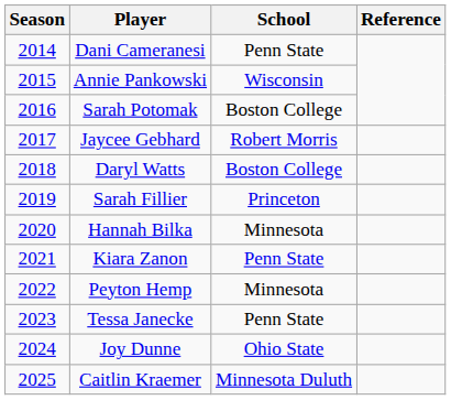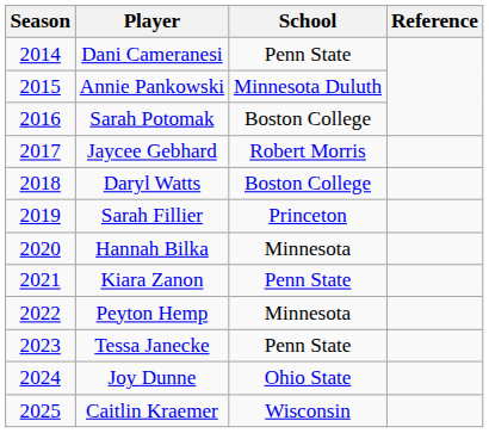 <table class="wikitable sortable" style="text-align:center;">
 <tr>
 <th>Season</th>
 <th>Player</th>
 <th>School</th>
 <th class="unsortable">Reference</th>
 </tr>
 <tr>
 <td><a href='#'>2014</a></td>
 <td><a href='#'>Dani Cameranesi</a></td>
 <td>Penn State</td>
 <td rowspan="3"></td>
 </tr>
 <tr>
 <td><a href='#'>2015</a></td>
 <td><a href='#'>Annie Pankowski</a></td>
-<td><a href='#'>Wisconsin</a></td>
+<td><a href='#'>Minnesota Duluth</a></td>
 </tr>
 <tr>
 <td><a href='#'>2016</a></td>
 <td><a href='#'>Sarah Potomak</a></td>
 <td>Boston College</td>
 </tr>
 <tr>
 <td><a href='#'>2017</a></td>
 <td><a href='#'>Jaycee Gebhard</a></td>
 <td><a href='#'>Robert Morris</a></td>
 <td></td>
 </tr>
 <tr>
 <td><a href='#'>2018</a></td>
 <td><a href='#'>Daryl Watts</a></td>
 <td><a href='#'>Boston College</a></td>
 <td></td>
 </tr>
 <tr>
 <td><a href='#'>2019</a></td>
 <td><a href='#'>Sarah Fillier</a></td>
 <td><a href='#'>Princeton</a></td>
 <td></td>
 </tr>
 <tr>
 <td><a href='#'>2020</a></td>
 <td><a href='#'>Hannah Bilka</a></td>
 <td>Minnesota</td>
 <td></td>
 </tr>
 <tr>
 <td><a href='#'>2021</a></td>
 <td><a href='#'>Kiara Zanon</a></td>
 <td><a href='#'>Penn State</a></td>
 <td></td>
 </tr>
 <tr>
 <td><a href='#'>2022</a></td>
 <td><a href='#'>Peyton Hemp</a></td>
 <td>Minnesota</td>
 <td></td>
 </tr>
 <tr>
 <td><a href='#'>2023</a></td>
 <td><a href='#'>Tessa Janecke</a></td>
 <td>Penn State</td>
 <td></td>
 </tr>
 <tr>
 <td><a href='#'>2024</a></td>
 <td><a href='#'>Joy Dunne</a></td>
 <td><a href='#'>Ohio State</a></td>
 <td></td>
 </tr>
 <tr>
 <td><a href='#'>2025</a></td>
 <td><a href='#'>Caitlin Kraemer</a></td>
-<td><a href='#'>Minnesota Duluth</a></td>
+<td><a href='#'>Wisconsin</a></td>
 <td></td>
 </tr>
 </table>
